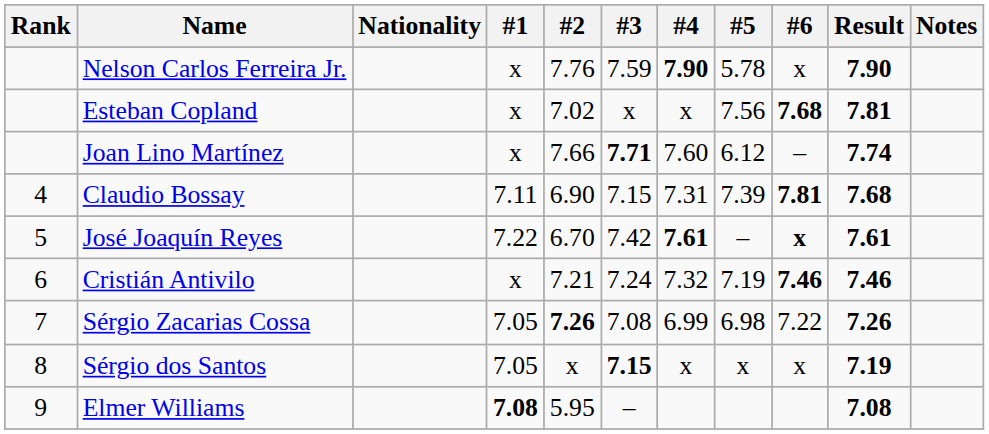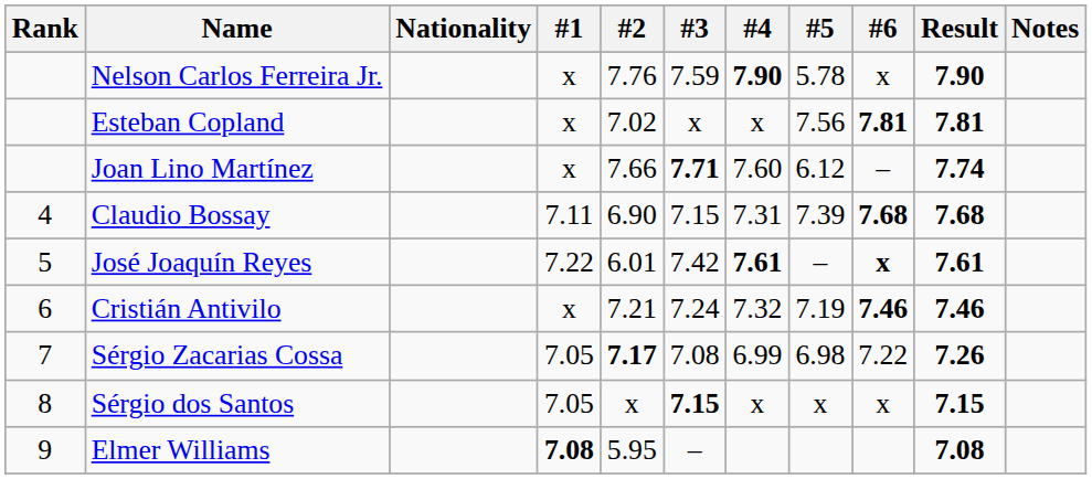 <table class="wikitable sortable" style="text-align:center;font-size:95%">
 <tr>
 <th>Rank</th>
 <th>Name</th>
 <th>Nationality</th>
 <th>#1</th>
 <th>#2</th>
 <th>#3</th>
 <th>#4</th>
 <th>#5</th>
 <th>#6</th>
 <th>Result</th>
 <th>Notes</th>
 </tr>
 <tr>
 <td></td>
 <td align=left><a href='#'>Nelson Carlos Ferreira Jr.</a></td>
 <td align=left></td>
 <td>x</td>
 <td>7.76</td>
 <td>7.59</td>
 <td><strong>7.90</strong></td>
 <td>5.78</td>
 <td>x</td>
 <td><strong>7.90</strong></td>
 <td></td>
 </tr>
 <tr>
 <td></td>
 <td align=left><a href='#'>Esteban Copland</a></td>
 <td align=left></td>
 <td>x</td>
 <td>7.02</td>
 <td>x</td>
 <td>x</td>
 <td>7.56</td>
-<td><strong>7.68</strong></td>
+<td><strong>7.81</strong></td>
 <td><strong>7.81</strong></td>
 <td></td>
 </tr>
 <tr>
 <td></td>
 <td align=left><a href='#'>Joan Lino Martínez</a></td>
 <td align=left></td>
 <td>x</td>
 <td>7.66</td>
 <td><strong>7.71</strong></td>
 <td>7.60</td>
 <td>6.12</td>
 <td>–</td>
 <td><strong>7.74</strong></td>
 <td></td>
 </tr>
 <tr>
 <td>4</td>
 <td align=left><a href='#'>Claudio Bossay</a></td>
 <td align=left></td>
 <td>7.11</td>
 <td>6.90</td>
 <td>7.15</td>
 <td>7.31</td>
 <td>7.39</td>
-<td><strong>7.81</strong></td>
+<td><strong>7.68</strong></td>
 <td><strong>7.68</strong></td>
 <td></td>
 </tr>
 <tr>
 <td>5</td>
 <td align=left><a href='#'>José Joaquín Reyes</a></td>
 <td align=left></td>
 <td>7.22</td>
-<td>6.70</td>
+<td>6.01</td>
 <td>7.42</td>
 <td><strong>7.61</strong></td>
 <td>–</td>
 <td><strong>x</strong></td>
 <td><strong>7.61</strong></td>
 <td></td>
 </tr>
 <tr>
 <td>6</td>
 <td align=left><a href='#'>Cristián Antivilo</a></td>
 <td align=left></td>
 <td>x</td>
 <td>7.21</td>
 <td>7.24</td>
 <td>7.32</td>
 <td>7.19</td>
 <td><strong>7.46</strong></td>
 <td><strong>7.46</strong></td>
 <td></td>
 </tr>
 <tr>
 <td>7</td>
 <td align=left><a href='#'>Sérgio Zacarias Cossa</a></td>
 <td align=left></td>
 <td>7.05</td>
-<td><strong>7.26</strong></td>
+<td><strong>7.17</strong></td>
 <td>7.08</td>
 <td>6.99</td>
 <td>6.98</td>
 <td>7.22</td>
 <td><strong>7.26</strong></td>
 <td></td>
 </tr>
 <tr>
 <td>8</td>
 <td align=left><a href='#'>Sérgio dos Santos</a></td>
 <td align=left></td>
 <td>7.05</td>
 <td>x</td>
 <td><strong>7.15</strong></td>
 <td>x</td>
 <td>x</td>
 <td>x</td>
-<td><strong>7.19</strong></td>
+<td><strong>7.15</strong></td>
 <td></td>
 </tr>
 <tr>
 <td>9</td>
 <td align=left><a href='#'>Elmer Williams</a></td>
 <td align=left></td>
 <td><strong>7.08</strong></td>
 <td>5.95</td>
 <td>–</td>
 <td></td>
 <td></td>
 <td></td>
 <td><strong>7.08</strong></td>
 <td></td>
 </tr>
 </table>
